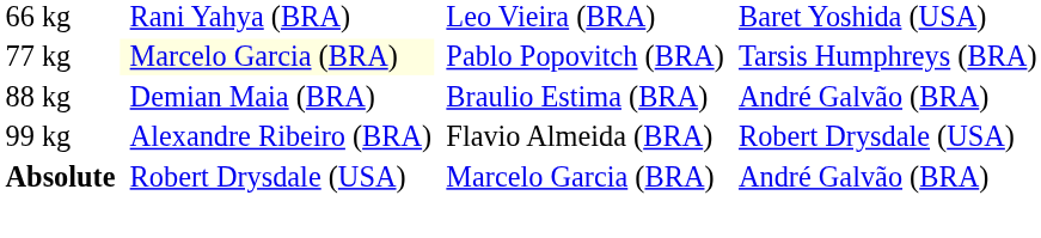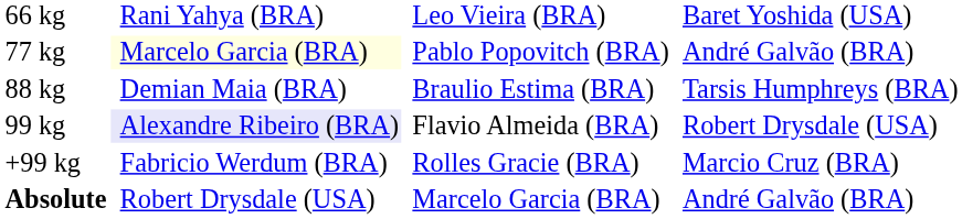 <table>
 <tr>
 <td>66 kg</td>
 <td> <a href='#'>Rani Yahya</a> <span>(<a href='#'>BRA</a>)</span></td>
 <td> <a href='#'>Leo Vieira</a> <span>(<a href='#'>BRA</a>)</span></td>
 <td> <a href='#'>Baret Yoshida</a> <span>(<a href='#'>USA</a>)</span></td>
 </tr>
 <tr>
 <td>77 kg</td>
 <td style="background: lightyellow;"> <a href='#'>Marcelo Garcia</a> <span>(<a href='#'>BRA</a>)</span></td>
 <td> <a href='#'>Pablo Popovitch</a> <span>(<a href='#'>BRA</a>)</span></td>
-<td> <a href='#'>Tarsis Humphreys</a> <span>(<a href='#'>BRA</a>)</span></td>
+<td> <a href='#'>André Galvão</a> <span>(<a href='#'>BRA</a>)</span></td>
 </tr>
 <tr>
 <td>88 kg</td>
 <td> <a href='#'>Demian Maia</a> <span>(<a href='#'>BRA</a>)</span></td>
 <td> <a href='#'>Braulio Estima</a> <span>(<a href='#'>BRA</a>)</span></td>
-<td> <a href='#'>André Galvão</a> <span>(<a href='#'>BRA</a>)</span></td>
+<td> <a href='#'>Tarsis Humphreys</a> <span>(<a href='#'>BRA</a>)</span></td>
 </tr>
 <tr>
 <td>99 kg</td>
-<td> <a href='#'>Alexandre Ribeiro</a> <span>(<a href='#'>BRA</a>)</span></td>
+<td style="background: lavender;"> <a href='#'>Alexandre Ribeiro</a> <span>(<a href='#'>BRA</a>)</span></td>
 <td> Flavio Almeida <span>(<a href='#'>BRA</a>)</span></td>
 <td> <a href='#'>Robert Drysdale</a> <span>(<a href='#'>USA</a>)</span></td>
+</tr>
+<tr>
+<td>+99 kg</td>
+<td> <a href='#'>Fabricio Werdum</a> <span>(<a href='#'>BRA</a>)</span></td>
+<td> <a href='#'>Rolles Gracie</a> <span>(<a href='#'>BRA</a>)</span></td>
+<td> <a href='#'>Marcio Cruz</a> <span>(<a href='#'>BRA</a>)</span></td>
 </tr>
 <tr>
 <td><strong>Absolute</strong></td>
 <td> <a href='#'>Robert Drysdale</a> <span>(<a href='#'>USA</a>)</span></td>
 <td> <a href='#'>Marcelo Garcia</a> <span>(<a href='#'>BRA</a>)</span></td>
 <td> <a href='#'>André Galvão</a> <span>(<a href='#'>BRA</a>)</span></td>
 </tr>
 <tr>
 </tr>
 </table>
